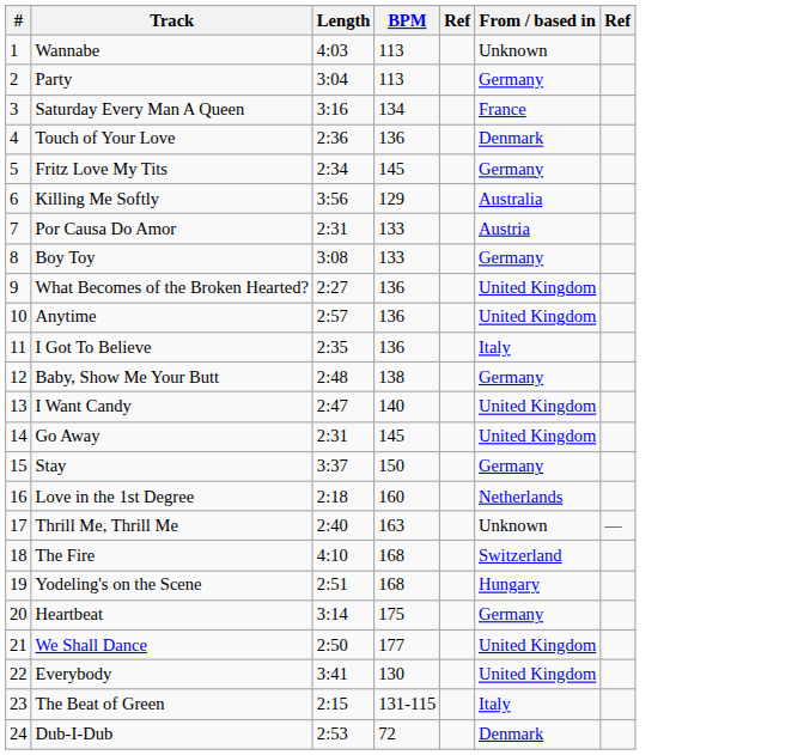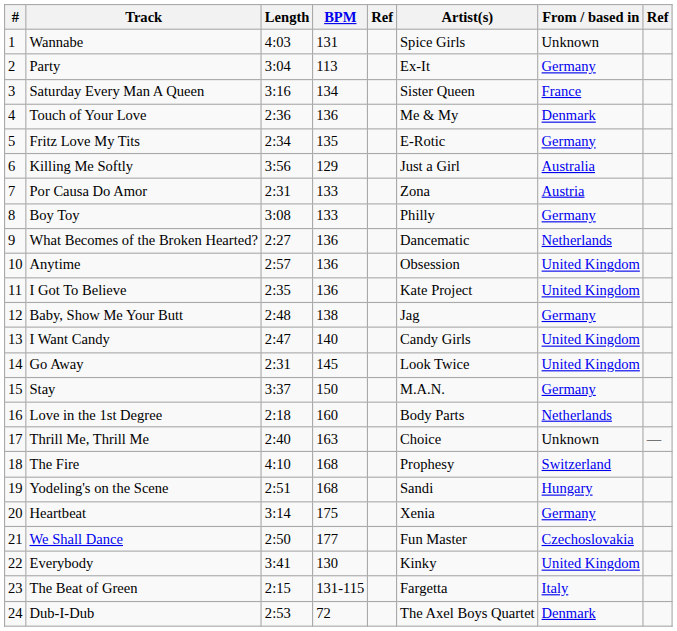 <table class="wikitable" style="font-size: small;">
 <tr>
 <th>#</th>
 <th>Track</th>
 <th>Length</th>
 <th><a href='#'>BPM</a></th>
 <th>Ref</th>
+<th>Artist(s)</th>
 <th>From / based in</th>
 <th>Ref</th>
 </tr>
 <tr>
 <td>1</td>
 <td>Wannabe</td>
 <td>4:03</td>
-<td>113</td>
+<td>131</td>
 <td></td>
+<td>Spice Girls</td>
 <td>Unknown</td>
 <td></td>
 </tr>
 <tr>
 <td>2</td>
 <td>Party</td>
 <td>3:04</td>
 <td>113</td>
 <td></td>
+<td>Ex-It</td>
 <td><a href='#'>Germany</a></td>
 <td></td>
 </tr>
 <tr>
 <td>3</td>
 <td>Saturday Every Man A Queen</td>
 <td>3:16</td>
 <td>134</td>
 <td></td>
+<td>Sister Queen</td>
 <td><a href='#'>France</a></td>
 <td></td>
 </tr>
 <tr>
 <td>4</td>
 <td>Touch of Your Love</td>
 <td>2:36</td>
 <td>136</td>
 <td></td>
+<td>Me & My</td>
 <td><a href='#'>Denmark</a></td>
 <td></td>
 </tr>
 <tr>
 <td>5</td>
 <td>Fritz Love My Tits</td>
 <td>2:34</td>
-<td>145</td>
+<td>135</td>
 <td></td>
+<td>E-Rotic</td>
 <td><a href='#'>Germany</a></td>
 <td></td>
 </tr>
 <tr>
 <td>6</td>
 <td>Killing Me Softly</td>
 <td>3:56</td>
 <td>129</td>
 <td></td>
+<td>Just a Girl</td>
 <td><a href='#'>Australia</a></td>
 <td></td>
 </tr>
 <tr>
 <td>7</td>
 <td>Por Causa Do Amor</td>
 <td>2:31</td>
 <td>133</td>
 <td></td>
+<td>Zona</td>
 <td><a href='#'>Austria</a></td>
 <td></td>
 </tr>
 <tr>
 <td>8</td>
 <td>Boy Toy</td>
 <td>3:08</td>
 <td>133</td>
 <td></td>
+<td>Philly</td>
 <td><a href='#'>Germany</a></td>
 <td></td>
 </tr>
 <tr>
 <td>9</td>
 <td>What Becomes of the Broken Hearted?</td>
 <td>2:27</td>
 <td>136</td>
 <td></td>
-<td><a href='#'>United Kingdom</a></td>
+<td>Dancematic</td>
+<td><a href='#'>Netherlands</a></td>
 <td></td>
 </tr>
 <tr>
 <td>10</td>
 <td>Anytime</td>
 <td>2:57</td>
 <td>136</td>
 <td></td>
+<td>Obsession</td>
 <td><a href='#'>United Kingdom</a></td>
 <td></td>
 </tr>
 <tr>
 <td>11</td>
 <td>I Got To Believe</td>
 <td>2:35</td>
 <td>136</td>
 <td></td>
-<td><a href='#'>Italy</a></td>
+<td>Kate Project</td>
+<td><a href='#'>United Kingdom</a></td>
 <td></td>
 </tr>
 <tr>
 <td>12</td>
 <td>Baby, Show Me Your Butt</td>
 <td>2:48</td>
 <td>138</td>
 <td></td>
+<td>Jag</td>
 <td><a href='#'>Germany</a></td>
 <td></td>
 </tr>
 <tr>
 <td>13</td>
 <td>I Want Candy</td>
 <td>2:47</td>
 <td>140</td>
 <td></td>
+<td>Candy Girls</td>
 <td><a href='#'>United Kingdom</a></td>
 <td></td>
 </tr>
 <tr>
 <td>14</td>
 <td>Go Away</td>
 <td>2:31</td>
 <td>145</td>
 <td></td>
+<td>Look Twice</td>
 <td><a href='#'>United Kingdom</a></td>
 <td></td>
 </tr>
 <tr>
 <td>15</td>
 <td>Stay</td>
 <td>3:37</td>
 <td>150</td>
 <td></td>
+<td>M.A.N.</td>
 <td><a href='#'>Germany</a></td>
 <td></td>
 </tr>
 <tr>
 <td>16</td>
 <td>Love in the 1st Degree</td>
 <td>2:18</td>
 <td>160</td>
 <td></td>
+<td>Body Parts</td>
 <td><a href='#'>Netherlands</a></td>
 <td></td>
 </tr>
 <tr>
 <td>17</td>
 <td>Thrill Me, Thrill Me</td>
 <td>2:40</td>
 <td>163</td>
 <td></td>
+<td>Choice</td>
 <td>Unknown</td>
 <td>—</td>
 </tr>
 <tr>
 <td>18</td>
 <td>The Fire</td>
 <td>4:10</td>
 <td>168</td>
 <td></td>
+<td>Prophesy</td>
 <td><a href='#'>Switzerland</a></td>
 <td></td>
 </tr>
 <tr>
 <td>19</td>
 <td>Yodeling's on the Scene</td>
 <td>2:51</td>
 <td>168</td>
 <td></td>
+<td>Sandi</td>
 <td><a href='#'>Hungary</a></td>
 <td></td>
 </tr>
 <tr>
 <td>20</td>
 <td>Heartbeat</td>
 <td>3:14</td>
 <td>175</td>
 <td></td>
+<td>Xenia</td>
 <td><a href='#'>Germany</a></td>
 <td></td>
 </tr>
 <tr>
 <td>21</td>
 <td><a href='#'>We Shall Dance</a></td>
 <td>2:50</td>
 <td>177</td>
 <td></td>
-<td><a href='#'>United Kingdom</a></td>
+<td>Fun Master</td>
+<td><a href='#'>Czechoslovakia</a></td>
 <td></td>
 </tr>
 <tr>
 <td>22</td>
 <td>Everybody</td>
 <td>3:41</td>
 <td>130</td>
 <td></td>
+<td>Kinky</td>
 <td><a href='#'>United Kingdom</a></td>
 <td></td>
 </tr>
 <tr>
 <td>23</td>
 <td>The Beat of Green</td>
 <td>2:15</td>
 <td>131-115</td>
 <td></td>
+<td>Fargetta</td>
 <td><a href='#'>Italy</a></td>
 <td></td>
 </tr>
 <tr>
 <td>24</td>
 <td>Dub-I-Dub</td>
 <td>2:53</td>
 <td>72</td>
 <td></td>
+<td>The Axel Boys Quartet</td>
 <td><a href='#'>Denmark</a></td>
 <td></td>
 </tr>
 </table>
